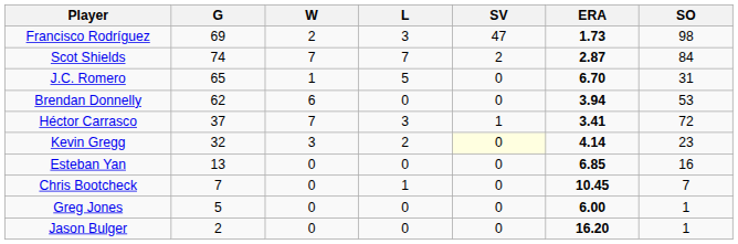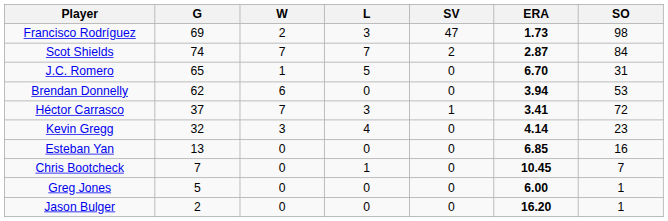 <table class="wikitable">
 <tr>
 <th bgcolor="#DDDDFF" width="16%">Player</th>
 <th bgcolor="#DDDDFF" width="9%">G</th>
 <th bgcolor="#DDDDFF" width="9%">W</th>
 <th bgcolor="#DDDDFF" width="9%">L</th>
 <th bgcolor="#DDDDFF" width="9%">SV</th>
 <th bgcolor="#DDDDFF" width="9%">ERA</th>
 <th bgcolor="#DDDDFF" width="9%">SO</th>
 </tr>
 <tr align="center">
 <td><a href='#'>Francisco Rodríguez</a></td>
 <td>69</td>
 <td>2</td>
 <td>3</td>
 <td>47</td>
 <td><strong>1.73</strong></td>
 <td>98</td>
 </tr>
 <tr align=center>
 <td><a href='#'>Scot Shields</a></td>
 <td>74</td>
 <td>7</td>
 <td>7</td>
 <td>2</td>
 <td><strong>2.87</strong></td>
 <td>84</td>
 </tr>
 <tr align=center>
 <td><a href='#'>J.C. Romero</a></td>
 <td>65</td>
 <td>1</td>
 <td>5</td>
 <td>0</td>
 <td><strong>6.70</strong></td>
 <td>31</td>
 </tr>
 <tr align=center>
 <td><a href='#'>Brendan Donnelly</a></td>
 <td>62</td>
 <td>6</td>
 <td>0</td>
 <td>0</td>
 <td><strong>3.94</strong></td>
 <td>53</td>
 </tr>
 <tr align=center>
 <td><a href='#'>Héctor Carrasco</a></td>
 <td>37</td>
 <td>7</td>
 <td>3</td>
 <td>1</td>
 <td><strong>3.41</strong></td>
 <td>72</td>
 </tr>
 <tr align=center>
 <td><a href='#'>Kevin Gregg</a></td>
 <td>32</td>
 <td>3</td>
-<td>2</td>
-<td style="background: lightyellow;">0</td>
+<td>4</td>
+<td>0</td>
 <td><strong>4.14</strong></td>
 <td>23</td>
 </tr>
 <tr align=center>
 <td><a href='#'>Esteban Yan</a></td>
 <td>13</td>
 <td>0</td>
 <td>0</td>
 <td>0</td>
 <td><strong>6.85</strong></td>
 <td>16</td>
 </tr>
 <tr align=center>
 <td><a href='#'>Chris Bootcheck</a></td>
 <td>7</td>
 <td>0</td>
 <td>1</td>
 <td>0</td>
 <td><strong>10.45</strong></td>
 <td>7</td>
 </tr>
 <tr align=center>
 <td><a href='#'>Greg Jones</a></td>
 <td>5</td>
 <td>0</td>
 <td>0</td>
 <td>0</td>
 <td><strong>6.00</strong></td>
 <td>1</td>
 </tr>
 <tr align=center>
 <td><a href='#'>Jason Bulger</a></td>
 <td>2</td>
 <td>0</td>
 <td>0</td>
 <td>0</td>
 <td><strong>16.20</strong></td>
 <td>1</td>
 </tr>
 </table>
